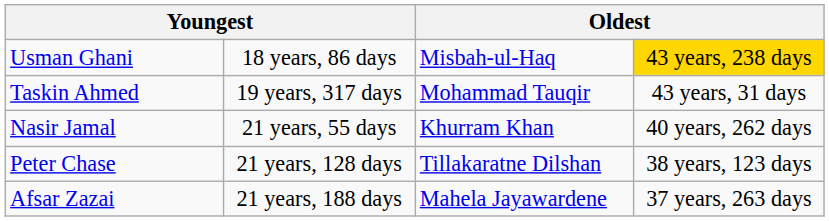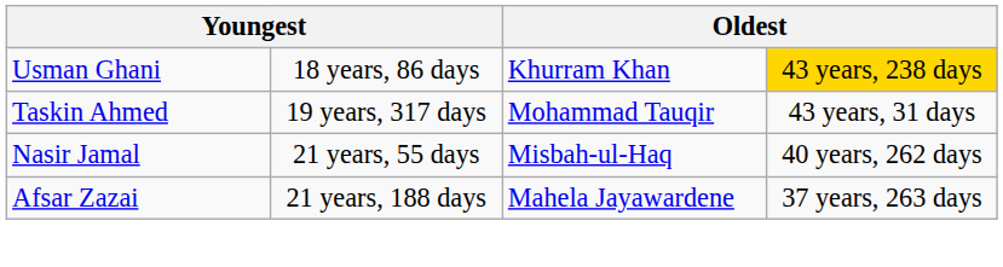 <table class="wikitable" style="margin: 1em auto 1em auto;">
 <tr>
 <th colspan=2 align="center">Youngest</th>
 <th colspan=2 align=center>Oldest</th>
 </tr>
 <tr>
 <td width=150><a href='#'>Usman Ghani</a></td>
 <td width=130 align=center>18 years, 86 days</td>
-<td width=150><a href='#'>Misbah-ul-Haq</a></td>
+<td width=150><a href='#'>Khurram Khan</a></td>
 <td width=130 align=center style="background: gold;">43 years, 238 days</td>
 </tr>
 <tr>
 <td width=150><a href='#'>Taskin Ahmed</a></td>
 <td width=130 align=center>19 years, 317 days</td>
 <td width=150><a href='#'>Mohammad Tauqir</a></td>
 <td width=130 align=center>43 years, 31 days</td>
 </tr>
 <tr>
 <td width=150><a href='#'>Nasir Jamal</a></td>
 <td width=130 align=center>21 years, 55 days</td>
-<td width=150><a href='#'>Khurram Khan</a></td>
+<td width=150><a href='#'>Misbah-ul-Haq</a></td>
 <td width=130 align=center>40 years, 262 days</td>
-</tr>
-<tr>
-<td width=150><a href='#'>Peter Chase</a></td>
-<td width=130 align=center>21 years, 128 days</td>
-<td width=150><a href='#'>Tillakaratne Dilshan</a></td>
-<td width=130 align=center>38 years, 123 days</td>
 </tr>
 <tr>
 <td width=150><a href='#'>Afsar Zazai</a></td>
 <td width=130 align=center>21 years, 188 days</td>
 <td width=150><a href='#'>Mahela Jayawardene</a></td>
 <td width=130 align=center>37 years, 263 days</td>
 </tr>
 </table>
